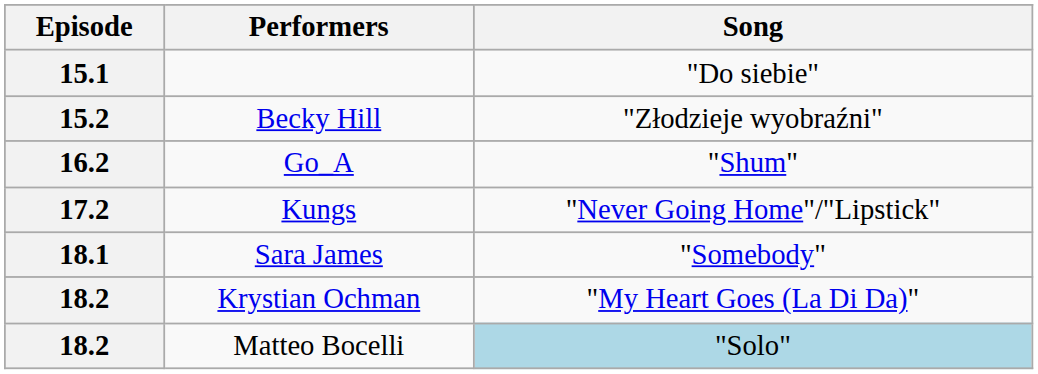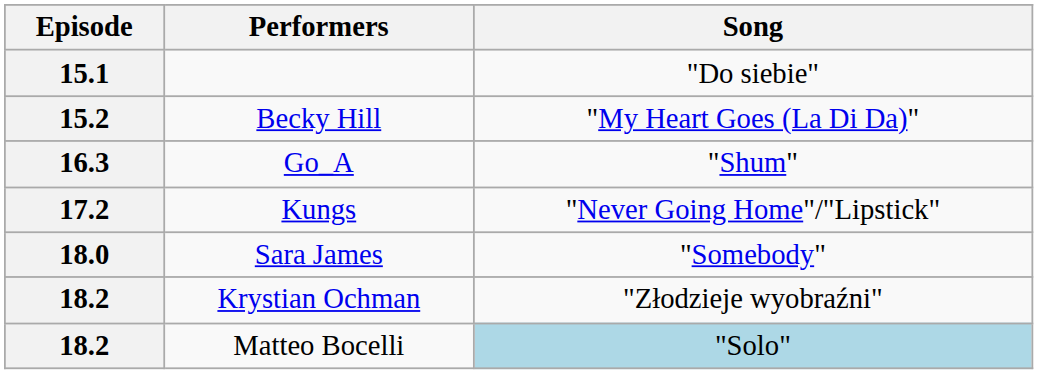 <table class="wikitable" style="text-align:center; width:65%">
 <tr>
 <th>Episode</th>
 <th>Performers</th>
 <th>Song</th>
 </tr>
 <tr>
 <th>15.1</th>
 <td></td>
 <td>"Do siebie"</td>
 </tr>
 <tr>
 <th>15.2</th>
 <td><a href='#'>Becky Hill</a></td>
-<td>"Złodzieje wyobraźni"</td>
+<td>"<a href='#'>My Heart Goes (La Di Da)</a>"</td>
 </tr>
 <tr>
-<th>16.2</th>
+<th>16.3</th>
 <td><a href='#'>Go_A</a></td>
 <td>"<a href='#'>Shum</a>"</td>
 </tr>
 <tr>
 <th>17.2</th>
 <td><a href='#'>Kungs</a></td>
 <td>"<a href='#'>Never Going Home</a>"/"Lipstick"</td>
 </tr>
 <tr>
-<th>18.1</th>
+<th>18.0</th>
 <td><a href='#'>Sara James</a></td>
 <td>"<a href='#'>Somebody</a>"</td>
 </tr>
 <tr>
 <th>18.2</th>
 <td><a href='#'>Krystian Ochman</a></td>
-<td>"<a href='#'>My Heart Goes (La Di Da)</a>"</td>
+<td>"Złodzieje wyobraźni"</td>
 </tr>
 <tr>
 <th>18.2</th>
 <td>Matteo Bocelli</td>
 <td style="background: lightblue;">"Solo"</td>
 </tr>
 </table>
